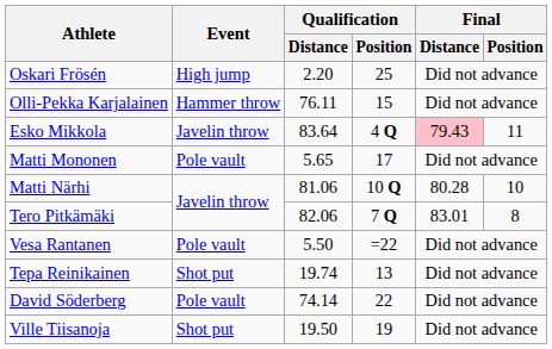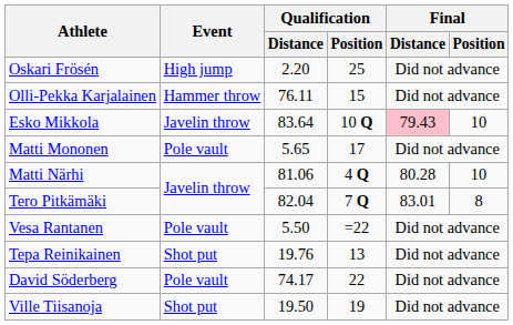 <table class=wikitable style="font-size:90%">
 <tr>
 <th rowspan="2">Athlete</th>
 <th rowspan="2">Event</th>
 <th colspan="2">Qualification</th>
 <th colspan="2">Final</th>
 </tr>
 <tr style="font-size:95%">
 <th>Distance</th>
 <th>Position</th>
 <th>Distance</th>
 <th>Position</th>
 </tr>
 <tr align=center>
 <td align=left><a href='#'>Oskari Frösén</a></td>
 <td align=left><a href='#'>High jump</a></td>
 <td>2.20</td>
 <td>25</td>
 <td colspan=2>Did not advance</td>
 </tr>
 <tr align=center>
 <td align=left><a href='#'>Olli-Pekka Karjalainen</a></td>
 <td align=left><a href='#'>Hammer throw</a></td>
 <td>76.11</td>
 <td>15</td>
 <td colspan=2>Did not advance</td>
 </tr>
 <tr align=center>
 <td align=left><a href='#'>Esko Mikkola</a></td>
 <td align=left><a href='#'>Javelin throw</a></td>
 <td>83.64</td>
-<td>4 <strong>Q</strong></td>
+<td>10 <strong>Q</strong></td>
 <td style="background: pink;">79.43</td>
-<td>11</td>
+<td>10</td>
 </tr>
 <tr align=center>
 <td align=left><a href='#'>Matti Mononen</a></td>
 <td align=left><a href='#'>Pole vault</a></td>
 <td>5.65</td>
 <td>17</td>
 <td colspan=2>Did not advance</td>
 </tr>
 <tr align=center>
 <td align=left><a href='#'>Matti Närhi</a></td>
 <td align=left rowspan=2><a href='#'>Javelin throw</a></td>
 <td>81.06</td>
-<td>10 <strong>Q</strong></td>
+<td>4 <strong>Q</strong></td>
 <td>80.28</td>
 <td>10</td>
 </tr>
 <tr align=center>
 <td align=left><a href='#'>Tero Pitkämäki</a></td>
-<td>82.06</td>
+<td>82.04</td>
 <td>7 <strong>Q</strong></td>
 <td>83.01</td>
 <td>8</td>
 </tr>
 <tr align=center>
 <td align=left><a href='#'>Vesa Rantanen</a></td>
 <td align=left><a href='#'>Pole vault</a></td>
 <td>5.50</td>
 <td>=22</td>
 <td colspan=2>Did not advance</td>
 </tr>
 <tr align=center>
 <td align=left><a href='#'>Tepa Reinikainen</a></td>
 <td align=left><a href='#'>Shot put</a></td>
-<td>19.74</td>
+<td>19.76</td>
 <td>13</td>
 <td colspan=2>Did not advance</td>
 </tr>
 <tr align=center>
 <td align=left><a href='#'>David Söderberg</a></td>
 <td align=left><a href='#'>Pole vault</a></td>
-<td>74.14</td>
+<td>74.17</td>
 <td>22</td>
 <td colspan=2>Did not advance</td>
 </tr>
 <tr align=center>
 <td align=left><a href='#'>Ville Tiisanoja</a></td>
 <td align=left><a href='#'>Shot put</a></td>
 <td>19.50</td>
 <td>19</td>
 <td colspan=2>Did not advance</td>
 </tr>
 </table>
